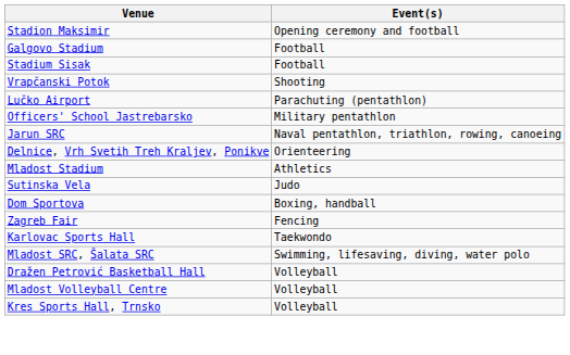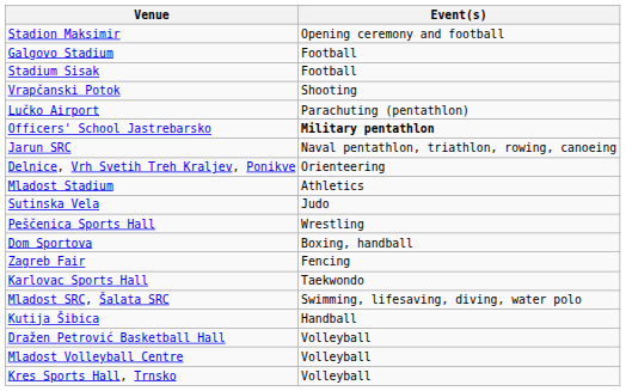 <table class="wikitable sortable">
 <tr>
 <th>Venue</th>
 <th>Event(s)</th>
 </tr>
 <tr>
 <td><a href='#'>Stadion Maksimir</a></td>
 <td>Opening ceremony and football</td>
 </tr>
 <tr>
 <td><a href='#'>Galgovo Stadium</a></td>
 <td>Football</td>
 </tr>
 <tr>
 <td><a href='#'>Stadium Sisak</a></td>
 <td>Football</td>
 </tr>
 <tr>
 <td><a href='#'>Vrapčanski Potok</a></td>
 <td>Shooting</td>
 </tr>
 <tr>
 <td><a href='#'>Lučko Airport</a></td>
 <td>Parachuting (pentathlon)</td>
 </tr>
 <tr>
 <td><a href='#'>Officers' School Jastrebarsko</a></td>
-<td>Military pentathlon</td>
+<td><strong>Military pentathlon</strong></td>
 </tr>
 <tr>
 <td><a href='#'>Jarun SRC</a></td>
 <td>Naval pentathlon, triathlon, rowing, canoeing</td>
 </tr>
 <tr>
 <td><a href='#'>Delnice</a>, <a href='#'>Vrh Svetih Treh Kraljev</a>, <a href='#'>Ponikve</a></td>
 <td>Orienteering</td>
 </tr>
 <tr>
 <td><a href='#'>Mladost Stadium</a></td>
 <td>Athletics</td>
 </tr>
 <tr>
 <td><a href='#'>Sutinska Vela</a></td>
 <td>Judo</td>
 </tr>
 <tr>
+<td><a href='#'>Peščenica Sports Hall</a></td>
+<td>Wrestling</td>
+</tr>
+<tr>
 <td><a href='#'>Dom Sportova</a></td>
 <td>Boxing, handball</td>
 </tr>
 <tr>
 <td><a href='#'>Zagreb Fair</a></td>
 <td>Fencing</td>
 </tr>
 <tr>
 <td><a href='#'>Karlovac Sports Hall</a></td>
 <td>Taekwondo</td>
 </tr>
 <tr>
 <td><a href='#'>Mladost SRC</a>, <a href='#'>Šalata SRC</a></td>
 <td>Swimming, lifesaving, diving, water polo</td>
 </tr>
 <tr>
+<td><a href='#'>Kutija Šibica</a></td>
+<td>Handball</td>
+</tr>
+<tr>
 <td><a href='#'>Dražen Petrović Basketball Hall</a></td>
 <td>Volleyball</td>
 </tr>
 <tr>
 <td><a href='#'>Mladost Volleyball Centre</a></td>
 <td>Volleyball</td>
 </tr>
 <tr>
 <td><a href='#'>Kres Sports Hall</a>, <a href='#'>Trnsko</a></td>
 <td>Volleyball</td>
 </tr>
 </table>
